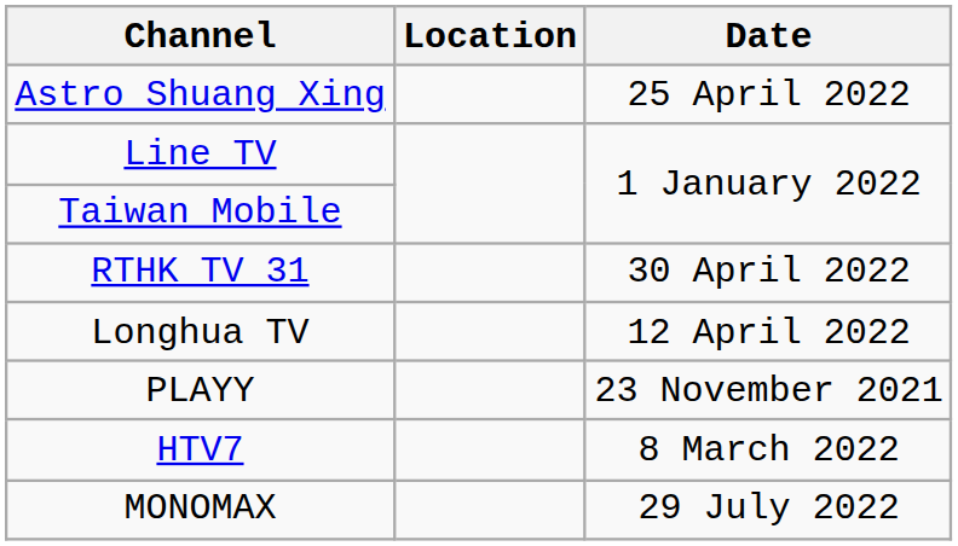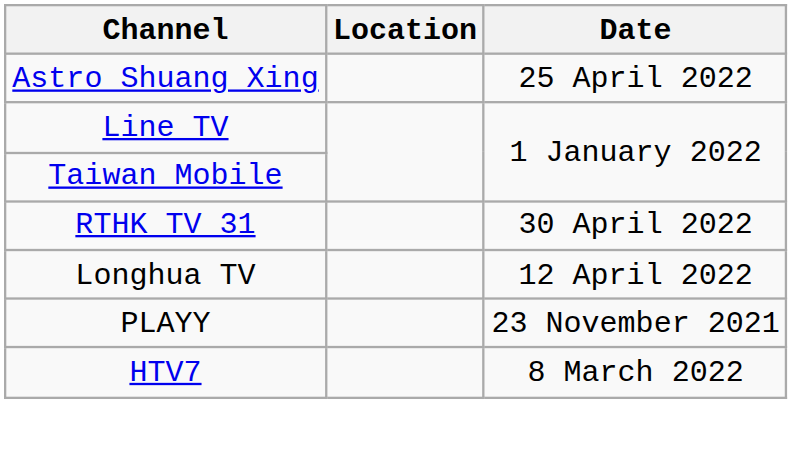 <table class="wikitable" style="text-align:center;">
 <tr>
 <th>Channel</th>
 <th>Location</th>
 <th>Date</th>
 </tr>
 <tr>
 <td><a href='#'>Astro Shuang Xing</a></td>
 <td></td>
 <td>25 April 2022</td>
 </tr>
 <tr>
 <td><a href='#'>Line TV</a></td>
 <td rowspan="2"></td>
 <td rowspan="2">1 January 2022</td>
 </tr>
 <tr>
 <td><a href='#'>Taiwan Mobile</a></td>
 </tr>
 <tr>
 <td><a href='#'>RTHK TV 31</a></td>
 <td></td>
 <td>30 April 2022</td>
 </tr>
 <tr>
 <td>Longhua TV</td>
 <td></td>
 <td>12 April 2022</td>
 </tr>
 <tr>
 <td>PLAYY</td>
 <td></td>
 <td>23 November 2021</td>
 </tr>
 <tr>
 <td><a href='#'>HTV7</a></td>
 <td></td>
 <td>8 March 2022</td>
 </tr>
-<tr>
-<td>MONOMAX</td>
-<td></td>
-<td>29 July 2022</td>
-</tr>
 </table>
